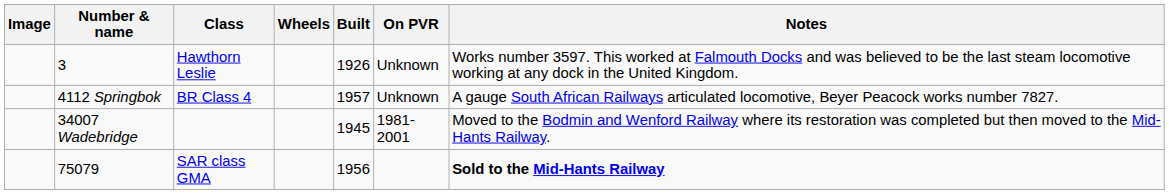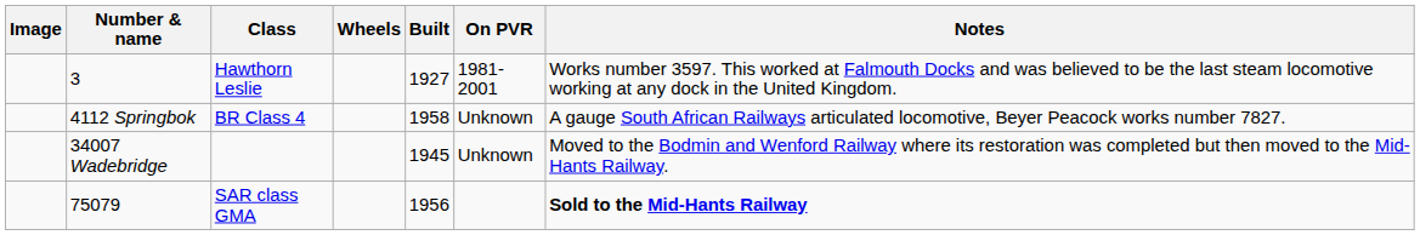 <table class="wikitable sortable">
 <tr>
 <th class=unsortable>Image</th>
 <th>Number & name</th>
 <th>Class</th>
 <th>Wheels</th>
 <th>Built</th>
 <th>On PVR</th>
 <th class=unsortable>Notes</th>
 </tr>
 <tr>
 <td></td>
 <td data-sort-value=00003>3</td>
 <td><a href='#'>Hawthorn Leslie</a></td>
 <td></td>
-<td>1926</td>
-<td>Unknown</td>
+<td>1927</td>
+<td>1981-2001</td>
 <td>Works number 3597. This worked at <a href='#'>Falmouth Docks</a> and was believed to be the last steam locomotive working at any dock in the United Kingdom.</td>
 </tr>
 <tr>
 <td></td>
 <td data-sort-value=04112>4112 <em>Springbok</em></td>
 <td><a href='#'>BR Class 4</a></td>
 <td></td>
-<td>1957</td>
+<td>1958</td>
 <td>Unknown</td>
 <td>A  gauge <a href='#'>South African Railways</a> articulated locomotive, Beyer Peacock works number 7827.</td>
 </tr>
 <tr>
 <td></td>
 <td>34007 <em>Wadebridge</em></td>
 <td></td>
 <td></td>
 <td>1945</td>
-<td>1981-2001</td>
+<td>Unknown</td>
 <td>Moved to the <a href='#'>Bodmin and Wenford Railway</a> where its restoration was completed but then moved to the <a href='#'>Mid-Hants Railway</a>.</td>
 </tr>
 <tr>
 <td></td>
 <td>75079</td>
 <td><a href='#'>SAR class GMA</a></td>
 <td></td>
 <td>1956</td>
 <td></td>
 <td><strong>Sold to the <a href='#'>Mid-Hants Railway</a></strong></td>
 </tr>
 </table>
